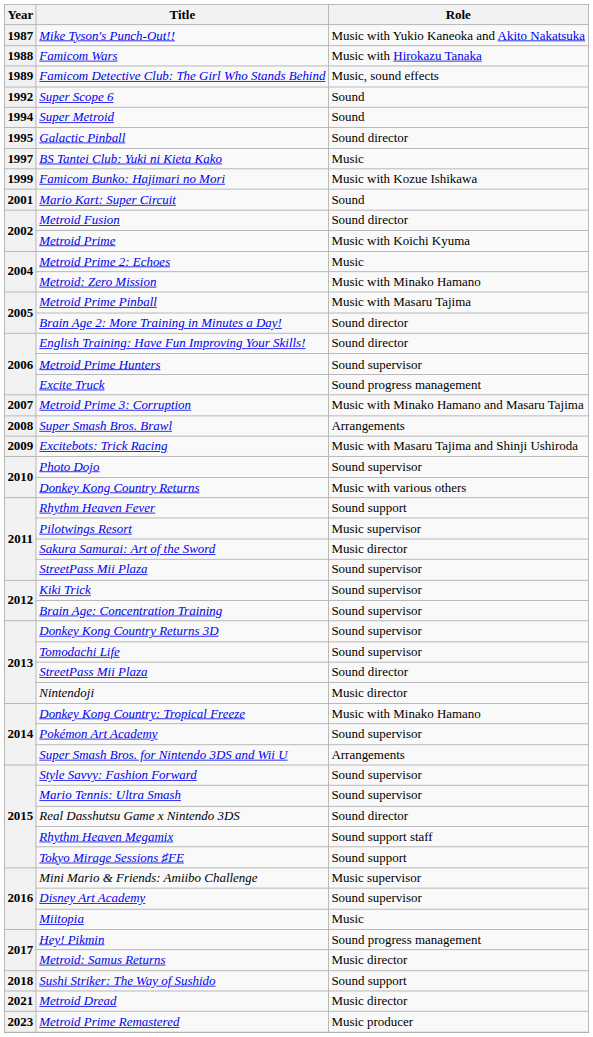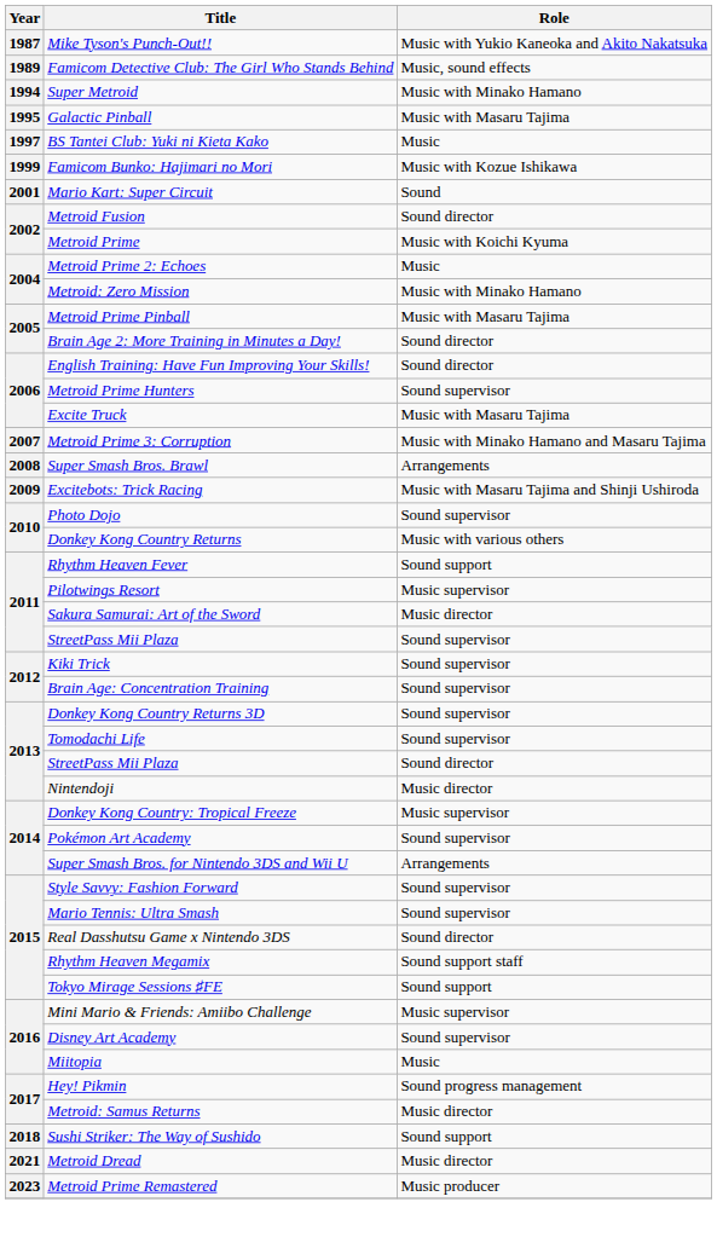 <table class="wikitable sortable" width="auto">
 <tr>
 <th>Year</th>
 <th>Title</th>
 <th>Role</th>
 </tr>
 <tr>
 <th scope="row" rowspan="1">1987</th>
 <td><em><a href='#'>Mike Tyson's Punch-Out!!</a></em></td>
 <td>Music with Yukio Kaneoka and <a href='#'>Akito Nakatsuka</a></td>
 </tr>
 <tr>
-<th scope="row" rowspan="1">1988</th>
-<td><em><a href='#'>Famicom Wars</a></em></td>
-<td>Music with <a href='#'>Hirokazu Tanaka</a></td>
-</tr>
-<tr>
 <th scope="row">1989</th>
 <td><em><a href='#'>Famicom Detective Club: The Girl Who Stands Behind</a></em></td>
 <td>Music, sound effects</td>
 </tr>
 <tr>
-<th>1992</th>
-<td><em><a href='#'>Super Scope 6</a></em></td>
-<td>Sound</td>
-</tr>
-<tr>
 <th scope="row" rowspan="1">1994</th>
 <td><em><a href='#'>Super Metroid</a></em></td>
-<td>Sound</td>
+<td>Music with Minako Hamano</td>
 </tr>
 <tr>
 <th scope="row" rowspan="1">1995</th>
 <td><em><a href='#'>Galactic Pinball</a></em></td>
-<td>Sound director</td>
+<td>Music with Masaru Tajima</td>
 </tr>
 <tr>
 <th>1997</th>
 <td><em><a href='#'>BS Tantei Club: Yuki ni Kieta Kako</a></em></td>
 <td>Music</td>
 </tr>
 <tr>
 <th scope="row" rowspan="1">1999</th>
 <td><em><a href='#'>Famicom Bunko: Hajimari no Mori</a></em></td>
 <td>Music with Kozue Ishikawa</td>
 </tr>
 <tr>
 <th scope="row">2001</th>
 <td><em><a href='#'>Mario Kart: Super Circuit</a></em></td>
 <td>Sound</td>
 </tr>
 <tr>
 <th scope="row" rowspan="2">2002</th>
 <td><em><a href='#'>Metroid Fusion</a></em></td>
 <td>Sound director</td>
 </tr>
 <tr>
 <td><em><a href='#'>Metroid Prime</a></em></td>
 <td>Music with Koichi Kyuma</td>
 </tr>
 <tr>
 <th scope="row" rowspan="2">2004</th>
 <td><em><a href='#'>Metroid Prime 2: Echoes</a></em></td>
 <td>Music</td>
 </tr>
 <tr>
 <td><em><a href='#'>Metroid: Zero Mission</a></em></td>
 <td>Music with Minako Hamano</td>
 </tr>
 <tr>
 <th scope="row" rowspan="2">2005</th>
 <td><em><a href='#'>Metroid Prime Pinball</a></em></td>
 <td>Music with Masaru Tajima</td>
 </tr>
 <tr>
 <td><em><a href='#'>Brain Age 2: More Training in Minutes a Day!</a></em></td>
 <td>Sound director</td>
 </tr>
 <tr>
 <th scope="row" rowspan="3">2006</th>
 <td><em><a href='#'>English Training: Have Fun Improving Your Skills!</a></em></td>
 <td>Sound director</td>
 </tr>
 <tr>
 <td><em><a href='#'>Metroid Prime Hunters</a></em></td>
 <td>Sound supervisor</td>
 </tr>
 <tr>
 <td><em><a href='#'>Excite Truck</a></em></td>
-<td>Sound progress management</td>
+<td>Music with Masaru Tajima</td>
 </tr>
 <tr>
 <th scope="row" rowspan="1">2007</th>
 <td><em><a href='#'>Metroid Prime 3: Corruption</a></em></td>
 <td>Music with Minako Hamano and Masaru Tajima</td>
 </tr>
 <tr>
 <th scope="row" rowspan="1">2008</th>
 <td><em><a href='#'>Super Smash Bros. Brawl</a></em></td>
 <td>Arrangements</td>
 </tr>
 <tr>
 <th scope="row" rowspan="1">2009</th>
 <td><em><a href='#'>Excitebots: Trick Racing</a></em></td>
 <td>Music with Masaru Tajima and Shinji Ushiroda</td>
 </tr>
 <tr>
 <th scope="row" rowspan="2">2010</th>
 <td><em><a href='#'>Photo Dojo</a></em></td>
 <td>Sound supervisor</td>
 </tr>
 <tr>
 <td><em><a href='#'>Donkey Kong Country Returns</a></em></td>
 <td>Music with various others</td>
 </tr>
 <tr>
 <th scope="row" rowspan="4">2011</th>
 <td><em><a href='#'>Rhythm Heaven Fever</a></em></td>
 <td>Sound support</td>
 </tr>
 <tr>
 <td><em><a href='#'>Pilotwings Resort</a></em></td>
 <td>Music supervisor</td>
 </tr>
 <tr>
 <td><em><a href='#'>Sakura Samurai: Art of the Sword</a></em></td>
 <td>Music director</td>
 </tr>
 <tr>
 <td><em><a href='#'>StreetPass Mii Plaza</a></em></td>
 <td>Sound supervisor</td>
 </tr>
 <tr>
 <th scope="row" rowspan="2">2012</th>
 <td><em><a href='#'>Kiki Trick</a></em></td>
 <td>Sound supervisor</td>
 </tr>
 <tr>
 <td><em><a href='#'>Brain Age: Concentration Training</a></em></td>
 <td>Sound supervisor</td>
 </tr>
 <tr>
 <th scope="row" rowspan="4">2013</th>
 <td><em><a href='#'>Donkey Kong Country Returns 3D</a></em></td>
 <td>Sound supervisor</td>
 </tr>
 <tr>
 <td><em><a href='#'>Tomodachi Life</a></em></td>
 <td>Sound supervisor</td>
 </tr>
 <tr>
 <td><em><a href='#'>StreetPass Mii Plaza</a></em></td>
 <td>Sound director</td>
 </tr>
 <tr>
 <td><em>Nintendoji</em></td>
 <td>Music director</td>
 </tr>
 <tr>
 <th scope="row" rowspan="3">2014</th>
 <td><em><a href='#'>Donkey Kong Country: Tropical Freeze</a></em></td>
-<td>Music with Minako Hamano</td>
+<td>Music supervisor</td>
 </tr>
 <tr>
 <td><em><a href='#'>Pokémon Art Academy</a></em></td>
 <td>Sound supervisor</td>
 </tr>
 <tr>
 <td><em><a href='#'>Super Smash Bros. for Nintendo 3DS and Wii U</a></em></td>
 <td>Arrangements</td>
 </tr>
 <tr>
 <th scope="row" rowspan="5">2015</th>
 <td><em><a href='#'>Style Savvy: Fashion Forward</a></em></td>
 <td>Sound supervisor</td>
 </tr>
 <tr>
 <td><em><a href='#'>Mario Tennis: Ultra Smash</a></em></td>
 <td>Sound supervisor</td>
 </tr>
 <tr>
 <td><em>Real Dasshutsu Game x Nintendo 3DS</em></td>
 <td>Sound director</td>
 </tr>
 <tr>
 <td><em><a href='#'>Rhythm Heaven Megamix</a></em></td>
 <td>Sound support staff</td>
 </tr>
 <tr>
 <td><em><a href='#'>Tokyo Mirage Sessions ♯FE</a></em></td>
 <td>Sound support</td>
 </tr>
 <tr>
 <th scope="row" rowspan="3">2016</th>
 <td><em>Mini Mario & Friends: Amiibo Challenge</em></td>
 <td>Music supervisor</td>
 </tr>
 <tr>
 <td><em><a href='#'>Disney Art Academy</a></em></td>
 <td>Sound supervisor</td>
 </tr>
 <tr>
 <td><em><a href='#'>Miitopia</a></em></td>
 <td>Music</td>
 </tr>
 <tr>
 <th scope="row" rowspan="2">2017</th>
 <td><em><a href='#'>Hey! Pikmin</a></em></td>
 <td>Sound progress management</td>
 </tr>
 <tr>
 <td><em><a href='#'>Metroid: Samus Returns</a></em></td>
 <td>Music director</td>
 </tr>
 <tr>
 <th scope="row" rowspan="1">2018</th>
 <td><em><a href='#'>Sushi Striker: The Way of Sushido</a></em></td>
 <td>Sound support</td>
 </tr>
 <tr>
 <th scope="row">2021</th>
 <td><em><a href='#'>Metroid Dread</a></em></td>
 <td>Music director</td>
 </tr>
 <tr>
 <th scope="row">2023</th>
 <td><em><a href='#'>Metroid Prime Remastered</a></em></td>
 <td>Music producer</td>
 </tr>
 <tr>
 </tr>
 </table>
